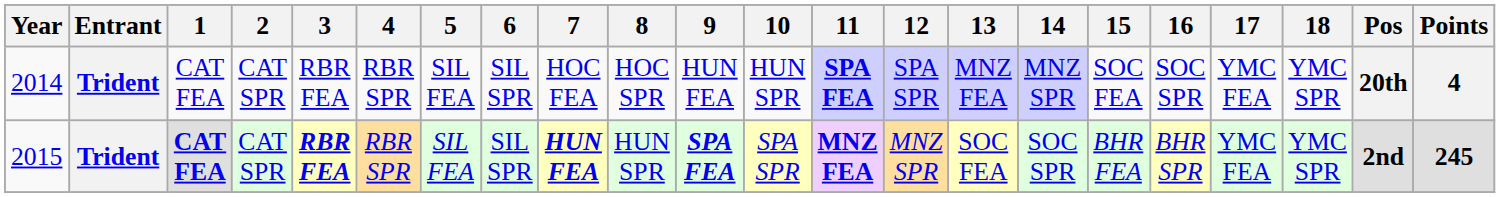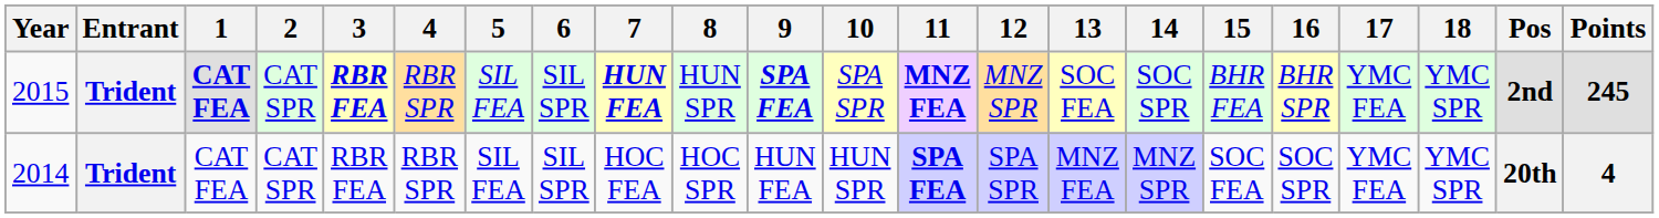 <table class="wikitable" style="text-align:center; font-size:85%">
 <tr>
 <th>Year</th>
 <th>Entrant</th>
 <th>1</th>
 <th>2</th>
 <th>3</th>
 <th>4</th>
 <th>5</th>
 <th>6</th>
 <th>7</th>
 <th>8</th>
 <th>9</th>
 <th>10</th>
 <th>11</th>
 <th>12</th>
 <th>13</th>
 <th>14</th>
 <th>15</th>
 <th>16</th>
 <th>17</th>
 <th>18</th>
 <th>Pos</th>
 <th>Points</th>
 </tr>
 <tr>
+<td><a href='#'>2015</a></td>
+<th nowrap><a href='#'>Trident</a></th>
+<td style="background:#DFDFDF;"><strong><a href='#'>CAT<br>FEA</a></strong><br></td>
+<td style="background:#DFFFDF;"><a href='#'>CAT<br>SPR</a><br></td>
+<td style="background:#FFFFBF;"><strong><em><a href='#'>RBR<br>FEA</a></em></strong><br></td>
+<td style="background:#FFDF9F;"><em><a href='#'>RBR<br>SPR</a></em><br></td>
+<td style="background:#DFFFDF;"><em><a href='#'>SIL<br>FEA</a></em><br></td>
+<td style="background:#DFFFDF;"><a href='#'>SIL<br>SPR</a><br></td>
+<td style="background:#FFFFBF;"><strong><em><a href='#'>HUN<br>FEA</a></em></strong><br></td>
+<td style="background:#DFFFDF;"><a href='#'>HUN<br>SPR</a><br></td>
+<td style="background:#DFFFDF;"><strong><em><a href='#'>SPA<br>FEA</a></em></strong><br></td>
+<td style="background:#FFFFBF;"><em><a href='#'>SPA<br>SPR</a></em><br></td>
+<td style="background:#EFCFFF;"><strong><a href='#'>MNZ<br>FEA</a></strong><br></td>
+<td style="background:#FFDF9F;"><em><a href='#'>MNZ<br>SPR</a></em><br></td>
+<td style="background:#FFFFBF;"><a href='#'>SOC<br>FEA</a><br></td>
+<td style="background:#DFFFDF;"><a href='#'>SOC<br>SPR</a><br></td>
+<td style="background:#DFFFDF;"><em><a href='#'>BHR<br>FEA</a></em><br></td>
+<td style="background:#FFFFBF;"><em><a href='#'>BHR<br>SPR</a></em><br></td>
+<td style="background:#DFFFDF;"><a href='#'>YMC<br>FEA</a><br></td>
+<td style="background:#DFFFDF;"><a href='#'>YMC<br>SPR</a><br></td>
+<th style="background:#DFDFDF;">2nd</th>
+<th style="background:#DFDFDF;">245</th>
+</tr>
+<tr>
 <td><a href='#'>2014</a></td>
 <th nowrap><a href='#'>Trident</a></th>
 <td><a href='#'>CAT<br>FEA</a></td>
 <td><a href='#'>CAT<br>SPR</a></td>
 <td><a href='#'>RBR<br>FEA</a></td>
 <td><a href='#'>RBR<br>SPR</a></td>
 <td><a href='#'>SIL<br>FEA</a></td>
 <td><a href='#'>SIL<br>SPR</a></td>
 <td><a href='#'>HOC<br>FEA</a></td>
 <td><a href='#'>HOC<br>SPR</a></td>
 <td><a href='#'>HUN<br>FEA</a></td>
 <td><a href='#'>HUN<br>SPR</a></td>
 <td style="background:#CFCFFF;"><strong><a href='#'>SPA<br>FEA</a></strong><br></td>
 <td style="background:#CFCFFF;"><a href='#'>SPA<br>SPR</a><br></td>
 <td style="background:#CFCFFF;"><a href='#'>MNZ<br>FEA</a><br></td>
 <td style="background:#CFCFFF;"><a href='#'>MNZ<br>SPR</a><br></td>
 <td><a href='#'>SOC<br>FEA</a></td>
 <td><a href='#'>SOC<br>SPR</a></td>
 <td><a href='#'>YMC<br>FEA</a></td>
 <td><a href='#'>YMC<br>SPR</a></td>
 <th>20th</th>
 <th>4</th>
 </tr>
-<tr>
-<td><a href='#'>2015</a></td>
-<th nowrap><a href='#'>Trident</a></th>
-<td style="background:#DFDFDF;"><strong><a href='#'>CAT<br>FEA</a></strong><br></td>
-<td style="background:#DFFFDF;"><a href='#'>CAT<br>SPR</a><br></td>
-<td style="background:#FFFFBF;"><strong><em><a href='#'>RBR<br>FEA</a></em></strong><br></td>
-<td style="background:#FFDF9F;"><em><a href='#'>RBR<br>SPR</a></em><br></td>
-<td style="background:#DFFFDF;"><em><a href='#'>SIL<br>FEA</a></em><br></td>
-<td style="background:#DFFFDF;"><a href='#'>SIL<br>SPR</a><br></td>
-<td style="background:#FFFFBF;"><strong><em><a href='#'>HUN<br>FEA</a></em></strong><br></td>
-<td style="background:#DFFFDF;"><a href='#'>HUN<br>SPR</a><br></td>
-<td style="background:#DFFFDF;"><strong><em><a href='#'>SPA<br>FEA</a></em></strong><br></td>
-<td style="background:#FFFFBF;"><em><a href='#'>SPA<br>SPR</a></em><br></td>
-<td style="background:#EFCFFF;"><strong><a href='#'>MNZ<br>FEA</a></strong><br></td>
-<td style="background:#FFDF9F;"><em><a href='#'>MNZ<br>SPR</a></em><br></td>
-<td style="background:#FFFFBF;"><a href='#'>SOC<br>FEA</a><br></td>
-<td style="background:#DFFFDF;"><a href='#'>SOC<br>SPR</a><br></td>
-<td style="background:#DFFFDF;"><em><a href='#'>BHR<br>FEA</a></em><br></td>
-<td style="background:#FFFFBF;"><em><a href='#'>BHR<br>SPR</a></em><br></td>
-<td style="background:#DFFFDF;"><a href='#'>YMC<br>FEA</a><br></td>
-<td style="background:#DFFFDF;"><a href='#'>YMC<br>SPR</a><br></td>
-<th style="background:#DFDFDF;">2nd</th>
-<th style="background:#DFDFDF;">245</th>
-</tr>
 </table>
